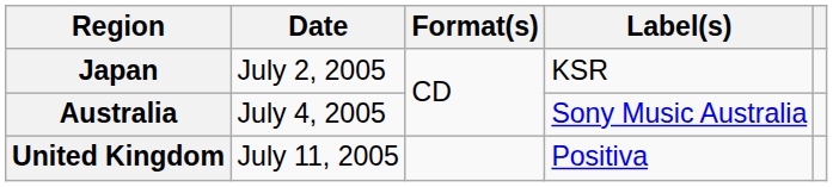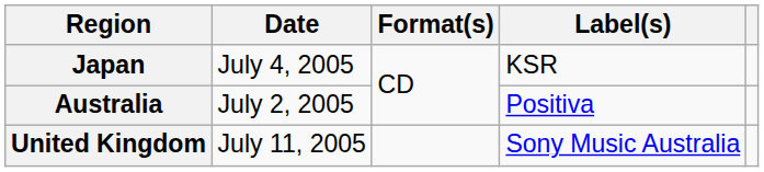 <table class="wikitable plainrowheaders">
 <tr>
 <th scope="col">Region</th>
 <th scope="col">Date</th>
 <th scope="col">Format(s)</th>
 <th scope="col">Label(s)</th>
 <th scope="col"></th>
 </tr>
 <tr>
 <th scope="row">Japan</th>
-<td>July 2, 2005</td>
+<td>July 4, 2005</td>
 <td rowspan="2">CD</td>
 <td>KSR</td>
 <td></td>
 </tr>
 <tr>
 <th scope="row">Australia</th>
-<td>July 4, 2005</td>
-<td><a href='#'>Sony Music Australia</a></td>
+<td>July 2, 2005</td>
+<td><a href='#'>Positiva</a></td>
 <td></td>
 </tr>
 <tr>
 <th scope="row">United Kingdom</th>
 <td>July 11, 2005</td>
 <td></td>
-<td><a href='#'>Positiva</a></td>
+<td><a href='#'>Sony Music Australia</a></td>
 <td></td>
 </tr>
 </table>
